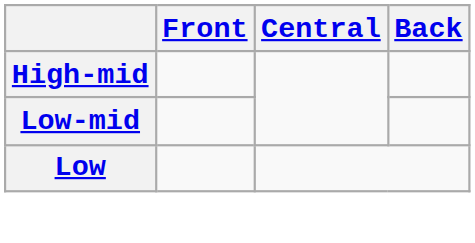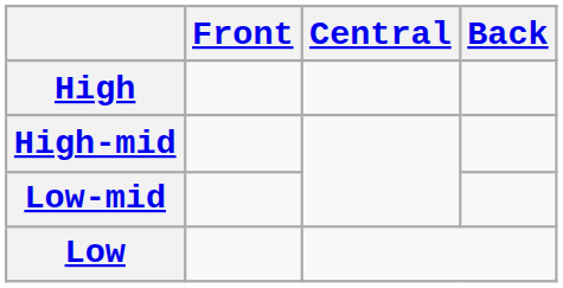 <table class="wikitable" style="text-align:center">
 <tr>
 <th></th>
 <th><a href='#'>Front</a></th>
 <th><a href='#'>Central</a></th>
 <th><a href='#'>Back</a></th>
+</tr>
+<tr>
+<th><a href='#'>High</a></th>
+<td></td>
+<td></td>
+<td></td>
 </tr>
 <tr>
 <th><a href='#'>High-mid</a></th>
 <td></td>
 <td rowspan="2"></td>
 <td></td>
 </tr>
 <tr>
 <th><a href='#'>Low-mid</a></th>
 <td></td>
 <td></td>
 </tr>
 <tr>
 <th><a href='#'>Low</a></th>
 <td></td>
 <td colspan="2"></td>
 </tr>
 </table>
